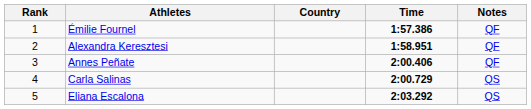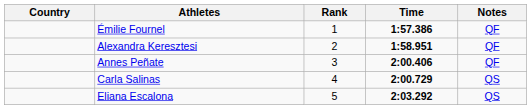 <table class="wikitable" width=50% style="text-align:center">
 <tr>
+<th>Country</th>
+<th>Athletes</th>
 <th>Rank</th>
-<th>Athletes</th>
-<th>Country</th>
 <th>Time</th>
 <th>Notes</th>
 </tr>
 <tr>
+<td align=left></td>
+<td align=left><a href='#'>Émilie Fournel</a></td>
 <td>1</td>
-<td align=left><a href='#'>Émilie Fournel</a></td>
-<td align=left></td>
 <td><strong>1:57.386</strong></td>
 <td><a href='#'>QF</a></td>
 </tr>
 <tr>
+<td align=left></td>
+<td align=left><a href='#'>Alexandra Keresztesi</a></td>
 <td>2</td>
-<td align=left><a href='#'>Alexandra Keresztesi</a></td>
-<td align=left></td>
 <td><strong>1:58.951</strong></td>
 <td><a href='#'>QF</a></td>
 </tr>
 <tr>
+<td align=left></td>
+<td align=left><a href='#'>Annes Peñate</a></td>
 <td>3</td>
-<td align=left><a href='#'>Annes Peñate</a></td>
-<td align=left></td>
 <td><strong>2:00.406</strong></td>
 <td><a href='#'>QF</a></td>
 </tr>
 <tr>
+<td align=left></td>
+<td align=left><a href='#'>Carla Salinas</a></td>
 <td>4</td>
-<td align=left><a href='#'>Carla Salinas</a></td>
-<td align=left></td>
 <td><strong>2:00.729</strong></td>
 <td><a href='#'>QS</a></td>
 </tr>
 <tr>
+<td align=left></td>
+<td align=left><a href='#'>Eliana Escalona</a></td>
 <td>5</td>
-<td align=left><a href='#'>Eliana Escalona</a></td>
-<td align=left></td>
 <td><strong>2:03.292</strong></td>
 <td><a href='#'>QS</a></td>
 </tr>
 </table>
